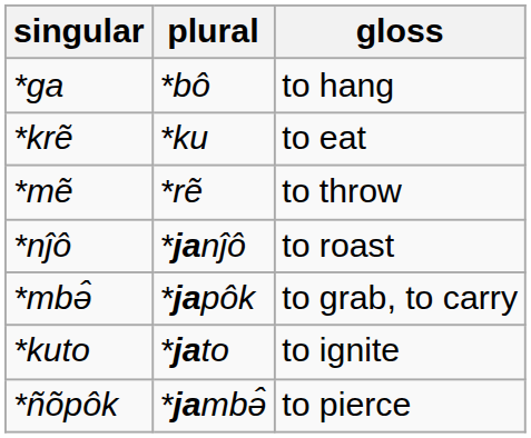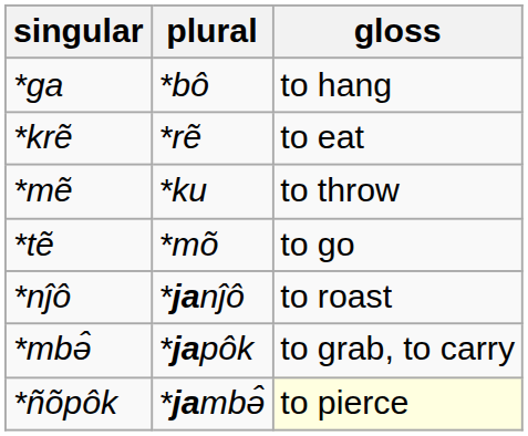 <table class="wikitable">
 <tr>
 <th>singular</th>
 <th>plural</th>
 <th>gloss</th>
 </tr>
 <tr>
 <td><em>*ga</em></td>
 <td><em>*bô</em></td>
 <td>to hang</td>
 </tr>
 <tr>
 <td><em>*krẽ</em></td>
-<td><em>*ku</em></td>
+<td><em>*rẽ</em></td>
 <td>to eat</td>
 </tr>
 <tr>
 <td><em>*mẽ</em></td>
-<td><em>*rẽ</em></td>
+<td><em>*ku</em></td>
 <td>to throw</td>
+</tr>
+<tr>
+<td><em>*tẽ</em></td>
+<td><em>*mõ</em></td>
+<td>to go</td>
 </tr>
 <tr>
 <td><em>*nĵô</em></td>
 <td><em>*<strong>ja</strong>nĵô</em></td>
 <td>to roast</td>
 </tr>
 <tr>
 <td><em>*mbə̂</em></td>
 <td><em>*<strong>ja</strong>pôk</em></td>
 <td>to grab, to carry</td>
 </tr>
 <tr>
-<td><em>*kuto</em></td>
-<td><em>*<strong>ja</strong>to</em></td>
-<td>to ignite</td>
-</tr>
-<tr>
 <td><em>*ñõpôk</em></td>
 <td><em>*<strong>ja</strong>mbə̂</em></td>
-<td>to pierce</td>
+<td style="background: lightyellow;">to pierce</td>
 </tr>
 </table>
